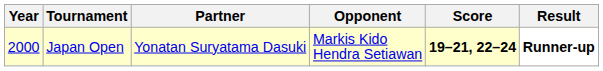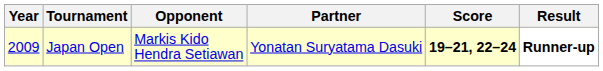 <table class="sortable wikitable" style="font-size: 90%">
 <tr>
 <th>Year</th>
 <th>Tournament</th>
+<th>Opponent</th>
 <th>Partner</th>
-<th>Opponent</th>
 <th>Score</th>
 <th>Result</th>
 </tr>
 <tr style="background:#FFFFCC">
-<td align="center"><a href='#'>2000</a></td>
+<td align="center"><a href='#'>2009</a></td>
 <td align="left"><a href='#'>Japan Open</a></td>
+<td align="left"> <a href='#'>Markis Kido</a> <br>  <a href='#'>Hendra Setiawan</a></td>
 <td align="left"> <a href='#'>Yonatan Suryatama Dasuki</a></td>
-<td align="left"> <a href='#'>Markis Kido</a> <br>  <a href='#'>Hendra Setiawan</a></td>
 <td align="left"><strong>19–21, 22–24</strong></td>
 <td style="text-align:left; background:white"> <strong>Runner-up</strong></td>
 </tr>
 </table>
